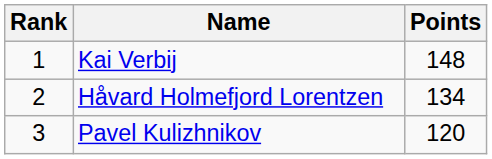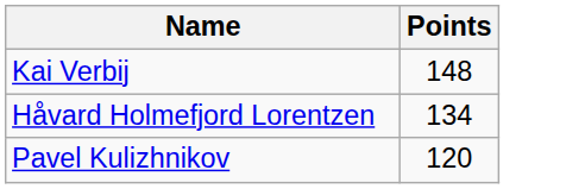 <table class="wikitable" border="1" style="text-align:center">
 <tr>
-<th width=30>Rank</th>
 <th width=220>Name</th>
 <th width=25>Points</th>
 </tr>
 <tr>
-<td>1</td>
 <td align="left"> <a href='#'>Kai Verbij</a></td>
 <td>148</td>
 </tr>
 <tr>
-<td>2</td>
 <td align="left"> <a href='#'>Håvard Holmefjord Lorentzen</a></td>
 <td>134</td>
 </tr>
 <tr>
-<td>3</td>
 <td align="left"> <a href='#'>Pavel Kulizhnikov</a></td>
 <td>120</td>
 </tr>
 </table>
